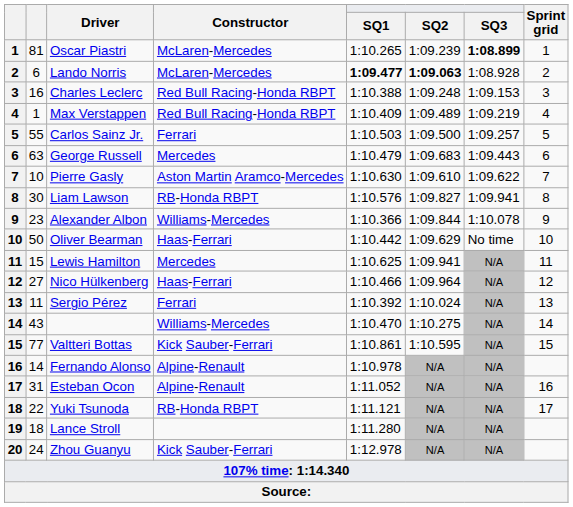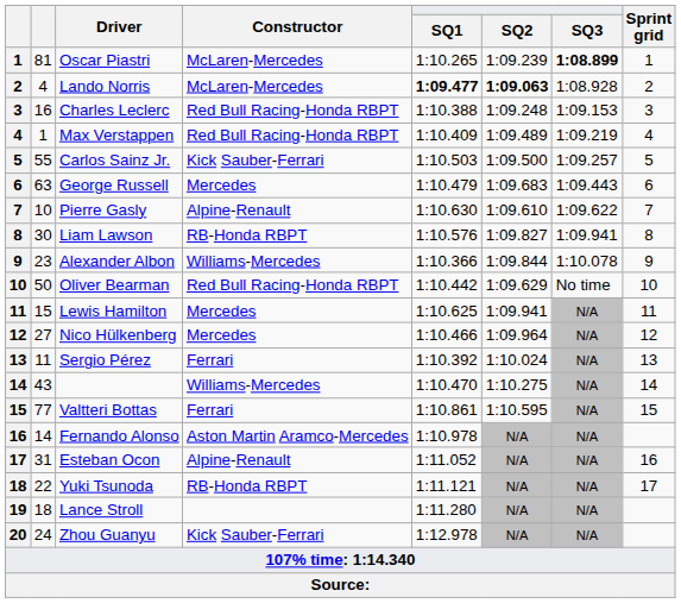 <table class="wikitable sortable" style="font-size: 85%;">
 <tr>
 <th rowspan="2"></th>
 <th rowspan="2"></th>
 <th rowspan="2">Driver</th>
 <th rowspan="2">Constructor</th>
 <th colspan="3" style="background:#eaecf0; text-align:center;"></th>
 <th rowspan="2">Sprint<br>grid</th>
 </tr>
 <tr>
 <th scope="col">SQ1</th>
 <th scope="col">SQ2</th>
 <th scope="col">SQ3</th>
 </tr>
 <tr>
 <th scope="row">1</th>
 <td align="center">81</td>
 <td data-sort-value="pia"> <a href='#'>Oscar Piastri</a></td>
 <td><a href='#'>McLaren</a>-<a href='#'>Mercedes</a></td>
 <td>1:10.265</td>
 <td>1:09.239</td>
 <td><strong>1:08.899</strong></td>
 <td align="center">1</td>
 </tr>
 <tr>
 <th scope="row">2</th>
-<td align="center">6</td>
+<td align="center">4</td>
 <td data-sort-value="nor"> <a href='#'>Lando Norris</a></td>
 <td><a href='#'>McLaren</a>-<a href='#'>Mercedes</a></td>
 <td><strong>1:09.477</strong></td>
 <td><strong>1:09.063</strong></td>
 <td>1:08.928</td>
 <td align="center">2</td>
 </tr>
 <tr>
 <th scope="row">3</th>
 <td align="center">16</td>
 <td data-sort-value="lec"> <a href='#'>Charles Leclerc</a></td>
 <td><a href='#'>Red Bull Racing</a>-<a href='#'>Honda RBPT</a></td>
 <td>1:10.388</td>
 <td>1:09.248</td>
 <td>1:09.153</td>
 <td align="center">3</td>
 </tr>
 <tr>
 <th scope="row">4</th>
 <td align="center">1</td>
 <td data-sort-value="VER"> <a href='#'>Max Verstappen</a></td>
 <td><a href='#'>Red Bull Racing</a>-<a href='#'>Honda RBPT</a></td>
 <td>1:10.409</td>
 <td>1:09.489</td>
 <td>1:09.219</td>
 <td align="center">4</td>
 </tr>
 <tr>
 <th scope="row">5</th>
 <td align="center">55</td>
 <td data-sort-value="sai"> <a href='#'>Carlos Sainz Jr.</a></td>
-<td><a href='#'>Ferrari</a></td>
+<td><a href='#'>Kick</a> <a href='#'>Sauber</a>-<a href='#'>Ferrari</a></td>
 <td>1:10.503</td>
 <td>1:09.500</td>
 <td>1:09.257</td>
 <td align="center">5</td>
 </tr>
 <tr>
 <th scope="row">6</th>
 <td align="center">63</td>
 <td data-sort-value="rus"> <a href='#'>George Russell</a></td>
 <td><a href='#'>Mercedes</a></td>
 <td>1:10.479</td>
 <td>1:09.683</td>
 <td>1:09.443</td>
 <td align="center">6</td>
 </tr>
 <tr>
 <th scope="row">7</th>
 <td align="center">10</td>
 <td data-sort-value="gas"> <a href='#'>Pierre Gasly</a></td>
-<td><a href='#'>Aston Martin</a> <a href='#'>Aramco</a>-<a href='#'>Mercedes</a></td>
+<td><a href='#'>Alpine</a>-<a href='#'>Renault</a></td>
 <td>1:10.630</td>
 <td>1:09.610</td>
 <td>1:09.622</td>
 <td align="center">7</td>
 </tr>
 <tr>
 <th scope="row">8</th>
 <td align="center">30</td>
 <td data-sort-value="law"> <a href='#'>Liam Lawson</a></td>
 <td><a href='#'>RB</a>-<a href='#'>Honda RBPT</a></td>
 <td>1:10.576</td>
 <td>1:09.827</td>
 <td>1:09.941</td>
 <td align="center">8</td>
 </tr>
 <tr>
 <th scope="row">9</th>
 <td align="center">23</td>
 <td data-sort-value="alb"> <a href='#'>Alexander Albon</a></td>
 <td><a href='#'>Williams</a>-<a href='#'>Mercedes</a></td>
 <td>1:10.366</td>
 <td>1:09.844</td>
 <td>1:10.078</td>
 <td align="center">9</td>
 </tr>
 <tr>
 <th scope="row">10</th>
 <td align="center">50</td>
 <td data-sort-value="bea"> <a href='#'>Oliver Bearman</a></td>
-<td><a href='#'>Haas</a>-<a href='#'>Ferrari</a></td>
+<td><a href='#'>Red Bull Racing</a>-<a href='#'>Honda RBPT</a></td>
 <td>1:10.442</td>
 <td>1:09.629</td>
 <td data-sort-value="2:00">No time</td>
 <td align="center">10</td>
 </tr>
 <tr>
 <th scope="row">11</th>
 <td align="center">15</td>
 <td data-sort-value="ham"> <a href='#'>Lewis Hamilton</a></td>
 <td><a href='#'>Mercedes</a></td>
 <td>1:10.625</td>
 <td>1:09.941</td>
 <td style="background: silver" align="center" data-sort-value="11"><small>N/A</small></td>
 <td align="center">11</td>
 </tr>
 <tr>
 <th scope="row">12</th>
 <td align="center">27</td>
 <td data-sort-value="hul"> <a href='#'>Nico Hülkenberg</a></td>
-<td><a href='#'>Haas</a>-<a href='#'>Ferrari</a></td>
+<td><a href='#'>Mercedes</a></td>
 <td>1:10.466</td>
 <td>1:09.964</td>
 <td style="background: silver" align="center" data-sort-value="12"><small>N/A</small></td>
 <td align="center">12</td>
 </tr>
 <tr>
 <th scope="row">13</th>
 <td align="center">11</td>
 <td data-sort-value="per"> <a href='#'>Sergio Pérez</a></td>
 <td><a href='#'>Ferrari</a></td>
 <td>1:10.392</td>
 <td>1:10.024</td>
 <td style="background: silver" align="center" data-sort-value="13"><small>N/A</small></td>
 <td align="center">13</td>
 </tr>
 <tr>
 <th scope="row">14</th>
 <td align="center">43</td>
 <td data-sort-value="col"></td>
 <td><a href='#'>Williams</a>-<a href='#'>Mercedes</a></td>
 <td>1:10.470</td>
 <td>1:10.275</td>
 <td style="background: silver" align="center" data-sort-value="14"><small>N/A</small></td>
 <td align="center">14</td>
 </tr>
 <tr>
 <th scope="row">15</th>
 <td align="center">77</td>
 <td data-sort-value="bot"> <a href='#'>Valtteri Bottas</a></td>
-<td><a href='#'>Kick</a> <a href='#'>Sauber</a>-<a href='#'>Ferrari</a></td>
+<td><a href='#'>Ferrari</a></td>
 <td>1:10.861</td>
 <td>1:10.595</td>
 <td style="background: silver" align="center" data-sort-value="15"><small>N/A</small></td>
 <td align="center">15</td>
 </tr>
 <tr>
 <th scope="row">16</th>
 <td align="center">14</td>
 <td data-sort-value="alo"> <a href='#'>Fernando Alonso</a></td>
-<td><a href='#'>Alpine</a>-<a href='#'>Renault</a></td>
+<td><a href='#'>Aston Martin</a> <a href='#'>Aramco</a>-<a href='#'>Mercedes</a></td>
 <td>1:10.978</td>
 <td style="background: silver" align="center" data-sort-value="16"><small>N/A</small></td>
 <td style="background: silver" align="center" data-sort-value="16"><small>N/A</small></td>
 <td align="center" data-sort-value="18"></td>
 </tr>
 <tr>
 <th scope="row">17</th>
 <td align="center">31</td>
 <td data-sort-value="oco"> <a href='#'>Esteban Ocon</a></td>
 <td><a href='#'>Alpine</a>-<a href='#'>Renault</a></td>
 <td>1:11.052</td>
 <td style="background: silver" align="center" data-sort-value="17"><small>N/A</small></td>
 <td style="background: silver" align="center" data-sort-value="17"><small>N/A</small></td>
 <td align="center">16</td>
 </tr>
 <tr>
 <th scope="row">18</th>
 <td align="center">22</td>
 <td data-sort-value="tsu"> <a href='#'>Yuki Tsunoda</a></td>
 <td><a href='#'>RB</a>-<a href='#'>Honda RBPT</a></td>
 <td>1:11.121</td>
 <td style="background: silver" align="center" data-sort-value="18"><small>N/A</small></td>
 <td style="background: silver" align="center" data-sort-value="18"><small>N/A</small></td>
 <td align="center">17</td>
 </tr>
 <tr>
 <th scope="row">19</th>
 <td align="center">18</td>
 <td data-sort-value="str"> <a href='#'>Lance Stroll</a></td>
 <td></td>
 <td>1:11.280</td>
 <td style="background: silver" align="center" data-sort-value="19"><small>N/A</small></td>
 <td style="background: silver" align="center" data-sort-value="19"><small>N/A</small></td>
 <td align="center" data-sort-value="19"></td>
 </tr>
 <tr>
 <th scope="row">20</th>
 <td align="center">24</td>
 <td data-sort-value="zho"> <a href='#'>Zhou Guanyu</a></td>
 <td><a href='#'>Kick</a> <a href='#'>Sauber</a>-<a href='#'>Ferrari</a></td>
 <td>1:12.978</td>
 <td style="background: silver" align="center" data-sort-value="20"><small>N/A</small></td>
 <td style="background: silver" align="center" data-sort-value="20"><small>N/A</small></td>
 <td align="center" data-sort-value="20"></td>
 </tr>
 <tr class="sortbottom">
 <td colspan="8" style="background-color:#eaecf0;text-align:center"><strong><a href='#'>107% time</a>: 1:14.340</strong></td>
 </tr>
 <tr class="sortbottom">
 <th colspan="8">Source:</th>
 </tr>
 </table>
